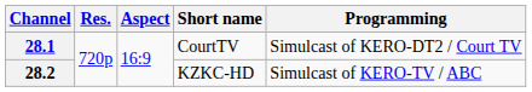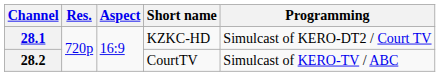 <table class="wikitable">
 <tr>
 <th><a href='#'>Channel</a></th>
 <th><a href='#'>Res.</a></th>
 <th><a href='#'>Aspect</a></th>
 <th>Short name</th>
 <th>Programming</th>
 </tr>
 <tr>
 <th scope = "row"><a href='#'>28.1</a></th>
 <td rowspan=2><a href='#'>720p</a></td>
 <td rowspan=2><a href='#'>16:9</a></td>
-<td>CourtTV</td>
+<td>KZKC-HD</td>
 <td>Simulcast of KERO-DT2 / <a href='#'>Court TV</a></td>
 </tr>
 <tr>
 <th scope = "row">28.2</th>
-<td>KZKC-HD</td>
+<td>CourtTV</td>
 <td>Simulcast of <a href='#'>KERO-TV</a> / <a href='#'>ABC</a></td>
 </tr>
 </table>
